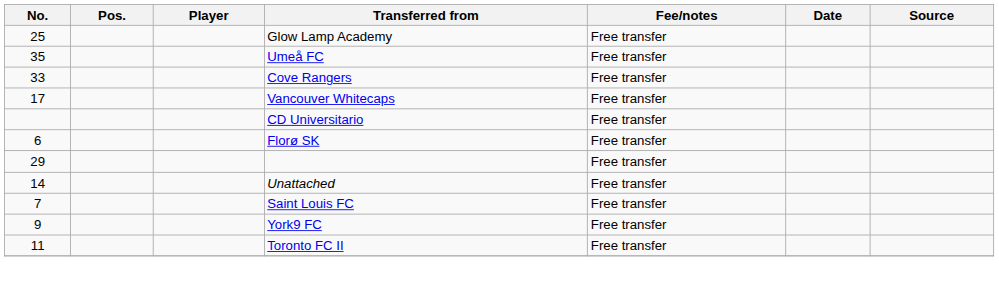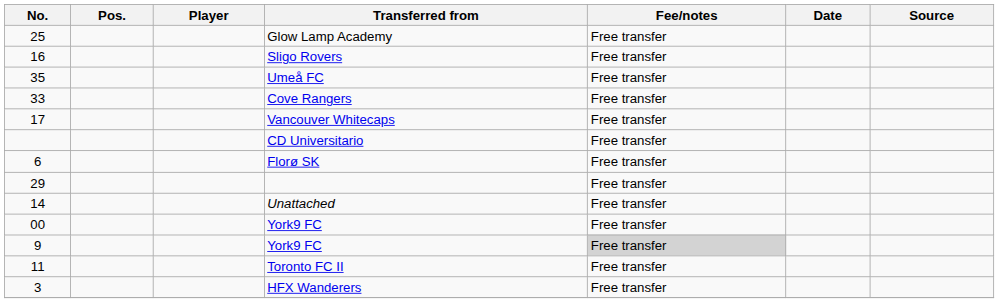 <table class="wikitable sortable" style="width:90%; font-size:95%;">
 <tr>
 <th>No.</th>
 <th>Pos.</th>
 <th>Player</th>
 <th>Transferred from</th>
 <th>Fee/notes</th>
 <th>Date</th>
 <th>Source</th>
 </tr>
 <tr>
 <td align=center>25</td>
 <td align=center></td>
 <td></td>
 <td> Glow Lamp Academy</td>
+<td>Free transfer</td>
+<td></td>
+<td></td>
+</tr>
+<tr>
+<td align=center>16</td>
+<td align=center></td>
+<td></td>
+<td> <a href='#'>Sligo Rovers</a></td>
 <td>Free transfer</td>
 <td></td>
 <td></td>
 </tr>
 <tr>
 <td align=center>35</td>
 <td align=center></td>
 <td></td>
 <td> <a href='#'>Umeå FC</a></td>
 <td>Free transfer</td>
 <td></td>
 <td></td>
 </tr>
 <tr>
 <td align=center>33</td>
 <td align=center></td>
 <td></td>
 <td> <a href='#'>Cove Rangers</a></td>
 <td>Free transfer</td>
 <td></td>
 <td></td>
 </tr>
 <tr>
 <td align=center>17</td>
 <td align=center></td>
 <td></td>
 <td> <a href='#'>Vancouver Whitecaps</a></td>
 <td>Free transfer</td>
 <td></td>
 <td></td>
 </tr>
 <tr>
 <td></td>
 <td align=center></td>
 <td></td>
 <td> <a href='#'>CD Universitario</a></td>
 <td>Free transfer</td>
 <td></td>
 <td></td>
 </tr>
 <tr>
 <td align=center>6</td>
 <td align=center></td>
 <td></td>
 <td> <a href='#'>Florø SK</a></td>
 <td>Free transfer</td>
 <td></td>
 <td></td>
 </tr>
 <tr>
 <td align=center>29</td>
 <td align=center></td>
 <td></td>
 <td></td>
 <td>Free transfer</td>
 <td></td>
 <td></td>
 </tr>
 <tr>
 <td align=center>14</td>
 <td align=center></td>
 <td></td>
 <td><em>Unattached</em></td>
 <td>Free transfer</td>
 <td></td>
 <td></td>
 </tr>
 <tr>
-<td align=center>7</td>
+<td align=center>00</td>
 <td align=center></td>
 <td></td>
-<td> <a href='#'>Saint Louis FC</a></td>
+<td> <a href='#'>York9 FC</a></td>
 <td>Free transfer</td>
 <td></td>
 <td></td>
 </tr>
 <tr>
 <td align=center>9</td>
 <td align=center></td>
 <td></td>
 <td> <a href='#'>York9 FC</a></td>
-<td>Free transfer</td>
+<td style="background: lightgrey;">Free transfer</td>
 <td></td>
 <td></td>
 </tr>
 <tr>
 <td align=center>11</td>
 <td align=center></td>
 <td></td>
 <td> <a href='#'>Toronto FC II</a></td>
 <td>Free transfer</td>
 <td></td>
 <td></td>
 </tr>
 <tr>
+<td align=center>3</td>
+<td align=center></td>
+<td></td>
+<td> <a href='#'>HFX Wanderers</a></td>
+<td>Free transfer</td>
+<td></td>
+<td></td>
+</tr>
+<tr>
 </tr>
 </table>
